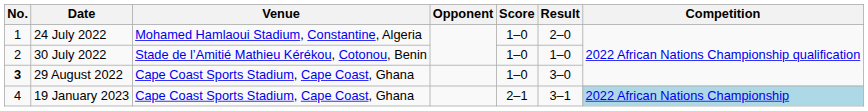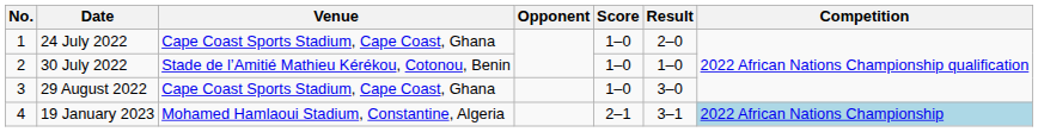 <table class="wikitable sortable">
 <tr>
 <th scope="col">No.</th>
 <th scope="col">Date</th>
 <th scope="col">Venue</th>
 <th scope="col">Opponent</th>
 <th scope="col">Score</th>
 <th scope="col">Result</th>
 <th scope="col">Competition</th>
 </tr>
 <tr>
 <td align="center">1</td>
 <td>24 July 2022</td>
-<td><a href='#'>Mohamed Hamlaoui Stadium</a>, <a href='#'>Constantine</a>, Algeria</td>
+<td><a href='#'>Cape Coast Sports Stadium</a>, <a href='#'>Cape Coast</a>, Ghana</td>
 <td rowspan=2></td>
 <td align="center">1–0</td>
 <td align="center">2–0</td>
 <td rowspan="3"><a href='#'>2022 African Nations Championship qualification</a></td>
 </tr>
 <tr>
 <td align="center">2</td>
 <td>30 July 2022</td>
 <td><a href='#'>Stade de l’Amitié Mathieu Kérékou</a>, <a href='#'>Cotonou</a>, Benin</td>
 <td align="center">1–0</td>
 <td align="center">1–0</td>
 </tr>
 <tr>
-<td align="center"><strong>3</strong></td>
+<td align="center">3</td>
 <td>29 August 2022</td>
 <td><a href='#'>Cape Coast Sports Stadium</a>, <a href='#'>Cape Coast</a>, Ghana</td>
 <td></td>
 <td align="center">1–0</td>
 <td align="center">3–0</td>
 </tr>
 <tr>
 <td align="center">4</td>
 <td>19 January 2023</td>
-<td><a href='#'>Cape Coast Sports Stadium</a>, <a href='#'>Cape Coast</a>, Ghana</td>
+<td><a href='#'>Mohamed Hamlaoui Stadium</a>, <a href='#'>Constantine</a>, Algeria</td>
 <td></td>
 <td align="center">2–1</td>
 <td align="center">3–1</td>
 <td style="background: lightblue;"><a href='#'>2022 African Nations Championship</a></td>
 </tr>
 </table>
